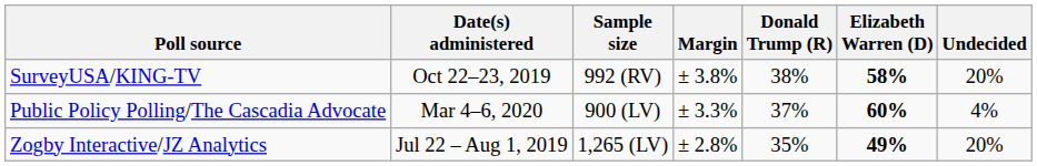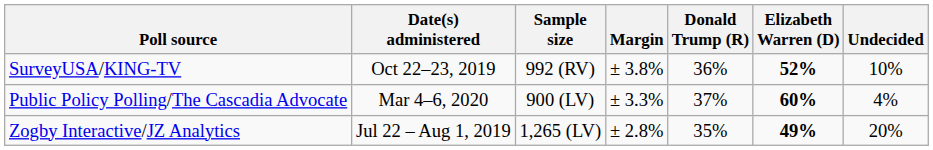 <table class="wikitable" style="font-size:90%;text-align:center;">
 <tr valign=bottom style="font-size:90%;">
 <th>Poll source</th>
 <th>Date(s)<br>administered</th>
 <th>Sample<br>size</th>
 <th>Margin<br></th>
 <th>Donald<br>Trump (R)</th>
 <th>Elizabeth<br>Warren (D)</th>
 <th>Undecided</th>
 </tr>
 <tr>
 <td style="text-align:left;"><a href='#'>SurveyUSA</a>/<a href='#'>KING-TV</a></td>
 <td>Oct 22–23, 2019</td>
 <td>992 (RV)</td>
 <td>± 3.8%</td>
-<td>38%</td>
-<td><strong>58%</strong></td>
-<td>20%</td>
+<td>36%</td>
+<td><strong>52%</strong></td>
+<td>10%</td>
 </tr>
 <tr>
 <td style="text-align:left;"><a href='#'>Public Policy Polling</a>/<a href='#'>The Cascadia Advocate</a></td>
 <td>Mar 4–6, 2020</td>
 <td>900 (LV)</td>
 <td>± 3.3%</td>
 <td>37%</td>
 <td><strong>60%</strong></td>
 <td>4%</td>
 </tr>
 <tr>
 <td style="text-align:left;"><a href='#'>Zogby Interactive</a>/<a href='#'>JZ Analytics</a></td>
 <td>Jul 22 – Aug 1, 2019</td>
 <td>1,265 (LV)</td>
 <td>± 2.8%</td>
 <td>35%</td>
 <td><strong>49%</strong></td>
 <td>20%</td>
 </tr>
 </table>
